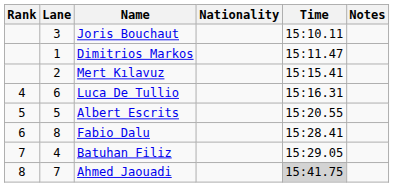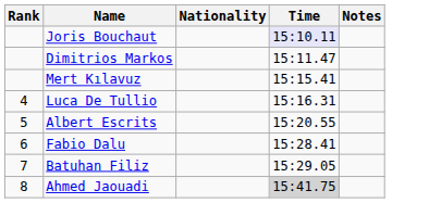 <table class="wikitable sortable" style="text-align:center">
 <tr>
 <th>Rank</th>
-<th>Lane</th>
 <th>Name</th>
 <th>Nationality</th>
 <th>Time</th>
 <th>Notes</th>
 </tr>
 <tr>
 <td></td>
-<td>3</td>
 <td align=left><a href='#'>Joris Bouchaut</a></td>
 <td align=left></td>
-<td>15:10.11</td>
+<td style="background: lavender;">15:10.11</td>
 <td></td>
 </tr>
 <tr>
 <td></td>
-<td>1</td>
 <td align=left><a href='#'>Dimitrios Markos</a></td>
 <td align=left></td>
 <td>15:11.47</td>
 <td></td>
 </tr>
 <tr>
 <td></td>
-<td>2</td>
 <td align=left><a href='#'>Mert Kılavuz</a></td>
 <td align=left></td>
 <td>15:15.41</td>
 <td></td>
 </tr>
 <tr>
 <td>4</td>
-<td>6</td>
 <td align=left><a href='#'>Luca De Tullio</a></td>
 <td align=left></td>
 <td>15:16.31</td>
 <td></td>
 </tr>
 <tr>
-<td>5</td>
 <td>5</td>
 <td align=left><a href='#'>Albert Escrits</a></td>
 <td align=left></td>
 <td>15:20.55</td>
 <td></td>
 </tr>
 <tr>
 <td>6</td>
-<td>8</td>
 <td align=left><a href='#'>Fabio Dalu</a></td>
 <td align=left></td>
 <td>15:28.41</td>
 <td></td>
 </tr>
 <tr>
 <td>7</td>
-<td>4</td>
 <td align=left><a href='#'>Batuhan Filiz</a></td>
 <td align=left></td>
 <td>15:29.05</td>
 <td></td>
 </tr>
 <tr>
 <td>8</td>
-<td>7</td>
 <td align=left><a href='#'>Ahmed Jaouadi</a></td>
 <td align=left></td>
 <td style="background: lightgrey;">15:41.75</td>
 <td></td>
 </tr>
 </table>
